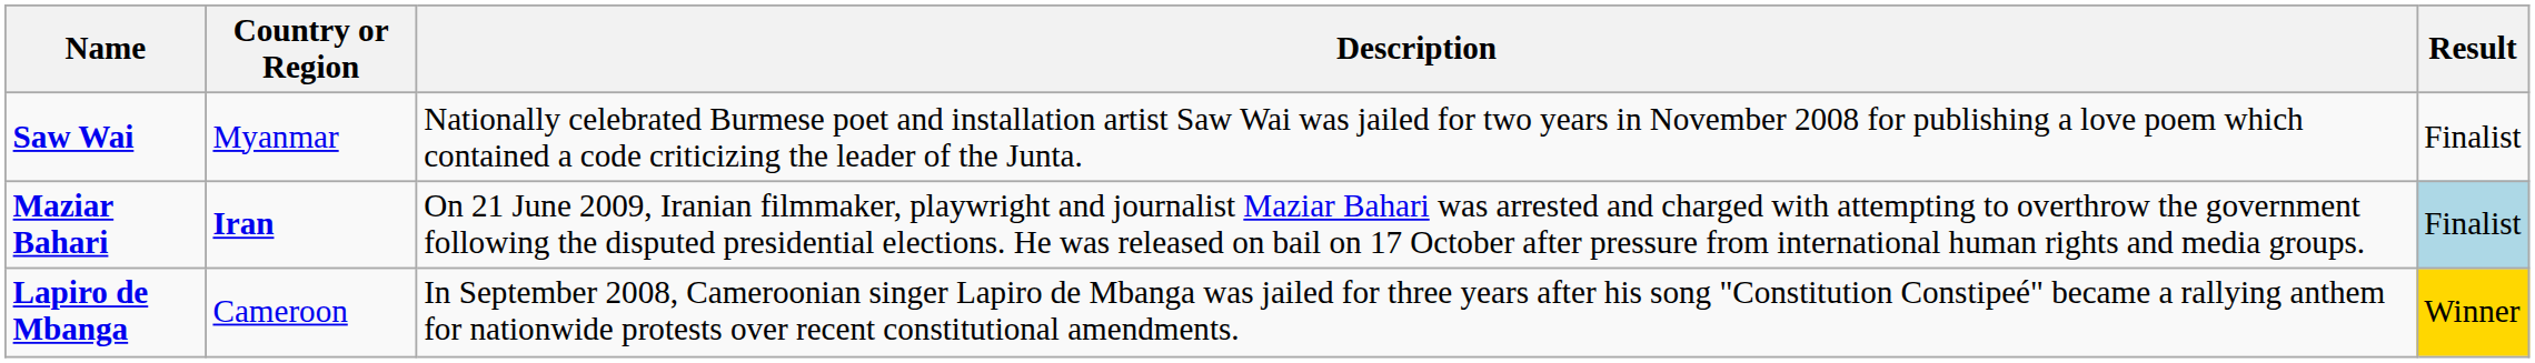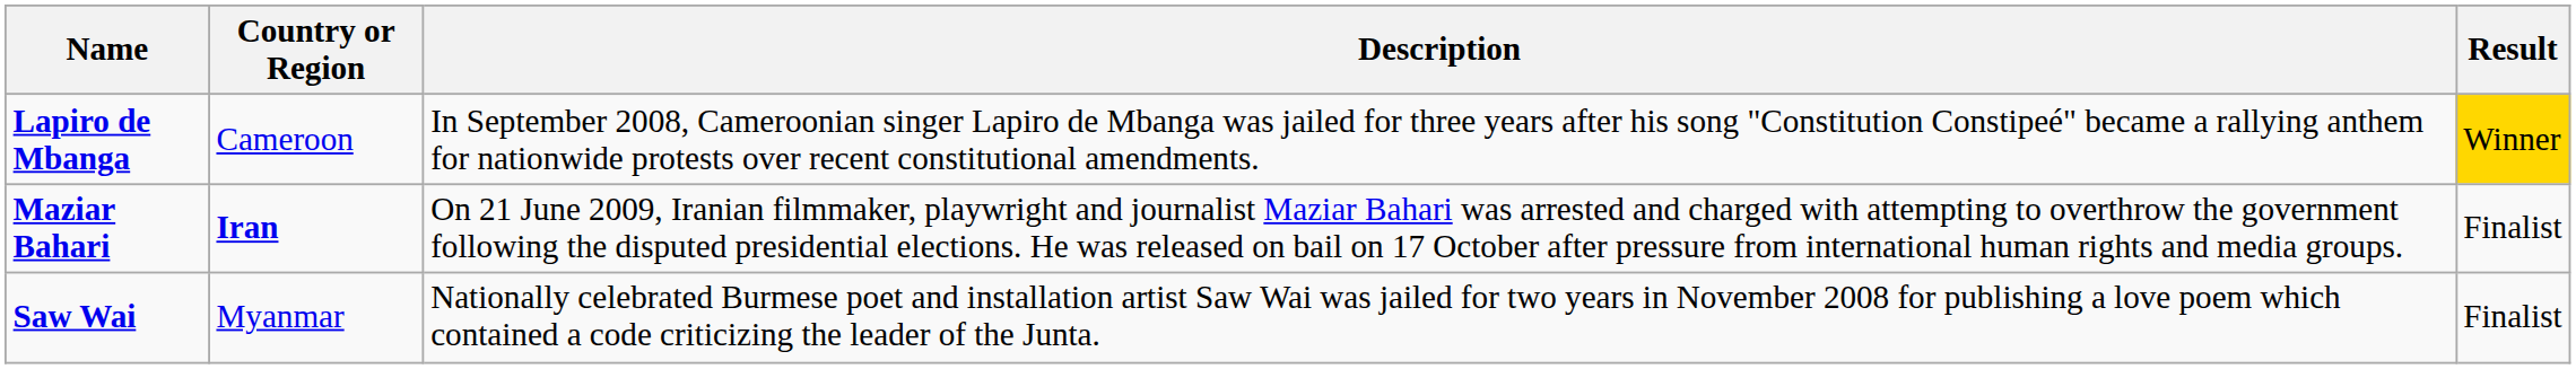 <table class="wikitable">
 <tr>
 <th>Name</th>
 <th>Country or Region</th>
 <th>Description</th>
 <th>Result</th>
 </tr>
 <tr>
+<td><strong><a href='#'>Lapiro de Mbanga</a></strong></td>
+<td><a href='#'>Cameroon</a></td>
+<td>In September 2008, Cameroonian singer Lapiro de Mbanga  was jailed for three years after his song "Constitution Constipeé" became a rallying anthem for nationwide protests over recent constitutional amendments.</td>
+<td bgcolor=gold>Winner</td>
+</tr>
+<tr>
+<td><strong><a href='#'>Maziar Bahari</a></strong></td>
+<td><strong><a href='#'>Iran</a></strong></td>
+<td>On 21 June 2009, Iranian filmmaker, playwright and journalist <a href='#'>Maziar Bahari</a> was arrested and charged with attempting to overthrow the government following the disputed presidential elections. He was released on bail on 17 October after pressure from international human rights and media groups.</td>
+<td>Finalist</td>
+</tr>
+<tr>
 <td><strong><a href='#'>Saw Wai</a></strong></td>
 <td><a href='#'>Myanmar</a></td>
 <td>Nationally celebrated Burmese poet and installation artist Saw Wai was jailed for two years in November 2008 for publishing a love poem which contained a code criticizing the leader of the Junta.</td>
 <td>Finalist</td>
 </tr>
-<tr>
-<td><strong><a href='#'>Maziar Bahari</a></strong></td>
-<td><strong><a href='#'>Iran</a></strong></td>
-<td>On 21 June 2009, Iranian filmmaker, playwright and journalist <a href='#'>Maziar Bahari</a> was arrested and charged with attempting to overthrow the government following the disputed presidential elections. He was released on bail on 17 October after pressure from international human rights and media groups.</td>
-<td style="background: lightblue;">Finalist</td>
-</tr>
-<tr>
-<td><strong><a href='#'>Lapiro de Mbanga</a></strong></td>
-<td><a href='#'>Cameroon</a></td>
-<td>In September 2008, Cameroonian singer Lapiro de Mbanga  was jailed for three years after his song "Constitution Constipeé" became a rallying anthem for nationwide protests over recent constitutional amendments.</td>
-<td bgcolor=gold>Winner</td>
-</tr>
 </table>
